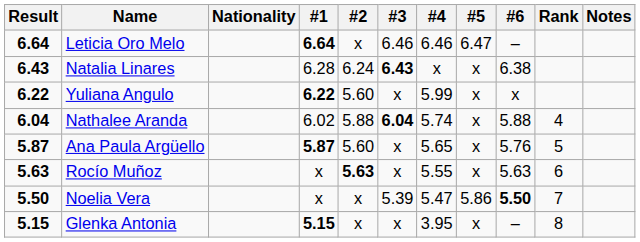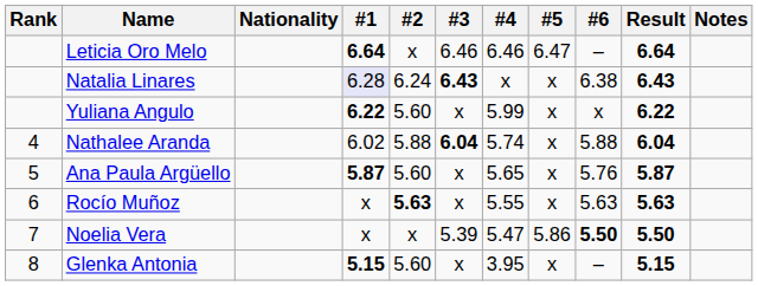 <table class="wikitable sortable" style="text-align:center">
 <tr>
-<th>Result</th>
+<th>Rank</th>
 <th>Name</th>
 <th>Nationality</th>
 <th>#1</th>
 <th>#2</th>
 <th>#3</th>
 <th>#4</th>
 <th>#5</th>
 <th>#6</th>
-<th>Rank</th>
+<th>Result</th>
 <th>Notes</th>
 </tr>
 <tr>
-<td><strong>6.64</strong></td>
+<td></td>
 <td align=left><a href='#'>Leticia Oro Melo</a></td>
 <td align=left></td>
 <td><strong>6.64</strong></td>
 <td>x</td>
 <td>6.46</td>
 <td>6.46</td>
 <td>6.47</td>
 <td>–</td>
-<td></td>
+<td><strong>6.64</strong></td>
 <td></td>
 </tr>
 <tr>
-<td><strong>6.43</strong></td>
+<td></td>
 <td align=left><a href='#'>Natalia Linares</a></td>
 <td align=left></td>
-<td>6.28</td>
+<td style="background: lavender;">6.28</td>
 <td>6.24</td>
 <td><strong>6.43</strong></td>
 <td>x</td>
 <td>x</td>
 <td>6.38</td>
-<td></td>
+<td><strong>6.43</strong></td>
 <td></td>
 </tr>
 <tr>
-<td><strong>6.22</strong></td>
+<td></td>
 <td align=left><a href='#'>Yuliana Angulo</a></td>
 <td align=left></td>
 <td><strong>6.22</strong></td>
 <td>5.60</td>
 <td>x</td>
 <td>5.99</td>
 <td>x</td>
 <td>x</td>
-<td></td>
+<td><strong>6.22</strong></td>
 <td></td>
 </tr>
 <tr>
-<td><strong>6.04</strong></td>
+<td>4</td>
 <td align=left><a href='#'>Nathalee Aranda</a></td>
 <td align=left></td>
 <td>6.02</td>
 <td>5.88</td>
 <td><strong>6.04</strong></td>
 <td>5.74</td>
 <td>x</td>
 <td>5.88</td>
-<td>4</td>
+<td><strong>6.04</strong></td>
 <td></td>
 </tr>
 <tr>
-<td><strong>5.87</strong></td>
+<td>5</td>
 <td align=left><a href='#'>Ana Paula Argüello</a></td>
 <td align=left></td>
 <td><strong>5.87</strong></td>
 <td>5.60</td>
 <td>x</td>
 <td>5.65</td>
 <td>x</td>
 <td>5.76</td>
-<td>5</td>
+<td><strong>5.87</strong></td>
 <td></td>
 </tr>
 <tr>
-<td><strong>5.63</strong></td>
+<td>6</td>
 <td align=left><a href='#'>Rocío Muñoz</a></td>
 <td align=left></td>
 <td>x</td>
 <td><strong>5.63</strong></td>
 <td>x</td>
 <td>5.55</td>
 <td>x</td>
 <td>5.63</td>
-<td>6</td>
+<td><strong>5.63</strong></td>
 <td></td>
 </tr>
 <tr>
-<td><strong>5.50</strong></td>
+<td>7</td>
 <td align=left><a href='#'>Noelia Vera</a></td>
 <td align=left></td>
 <td>x</td>
 <td>x</td>
 <td>5.39</td>
 <td>5.47</td>
 <td>5.86</td>
 <td><strong>5.50</strong></td>
-<td>7</td>
+<td><strong>5.50</strong></td>
 <td></td>
 </tr>
 <tr>
-<td><strong>5.15</strong></td>
+<td>8</td>
 <td align=left><a href='#'>Glenka Antonia</a></td>
 <td align=left></td>
 <td><strong>5.15</strong></td>
-<td>x</td>
+<td>5.60</td>
 <td>x</td>
 <td>3.95</td>
 <td>x</td>
 <td>–</td>
-<td>8</td>
+<td><strong>5.15</strong></td>
 <td></td>
 </tr>
 </table>
